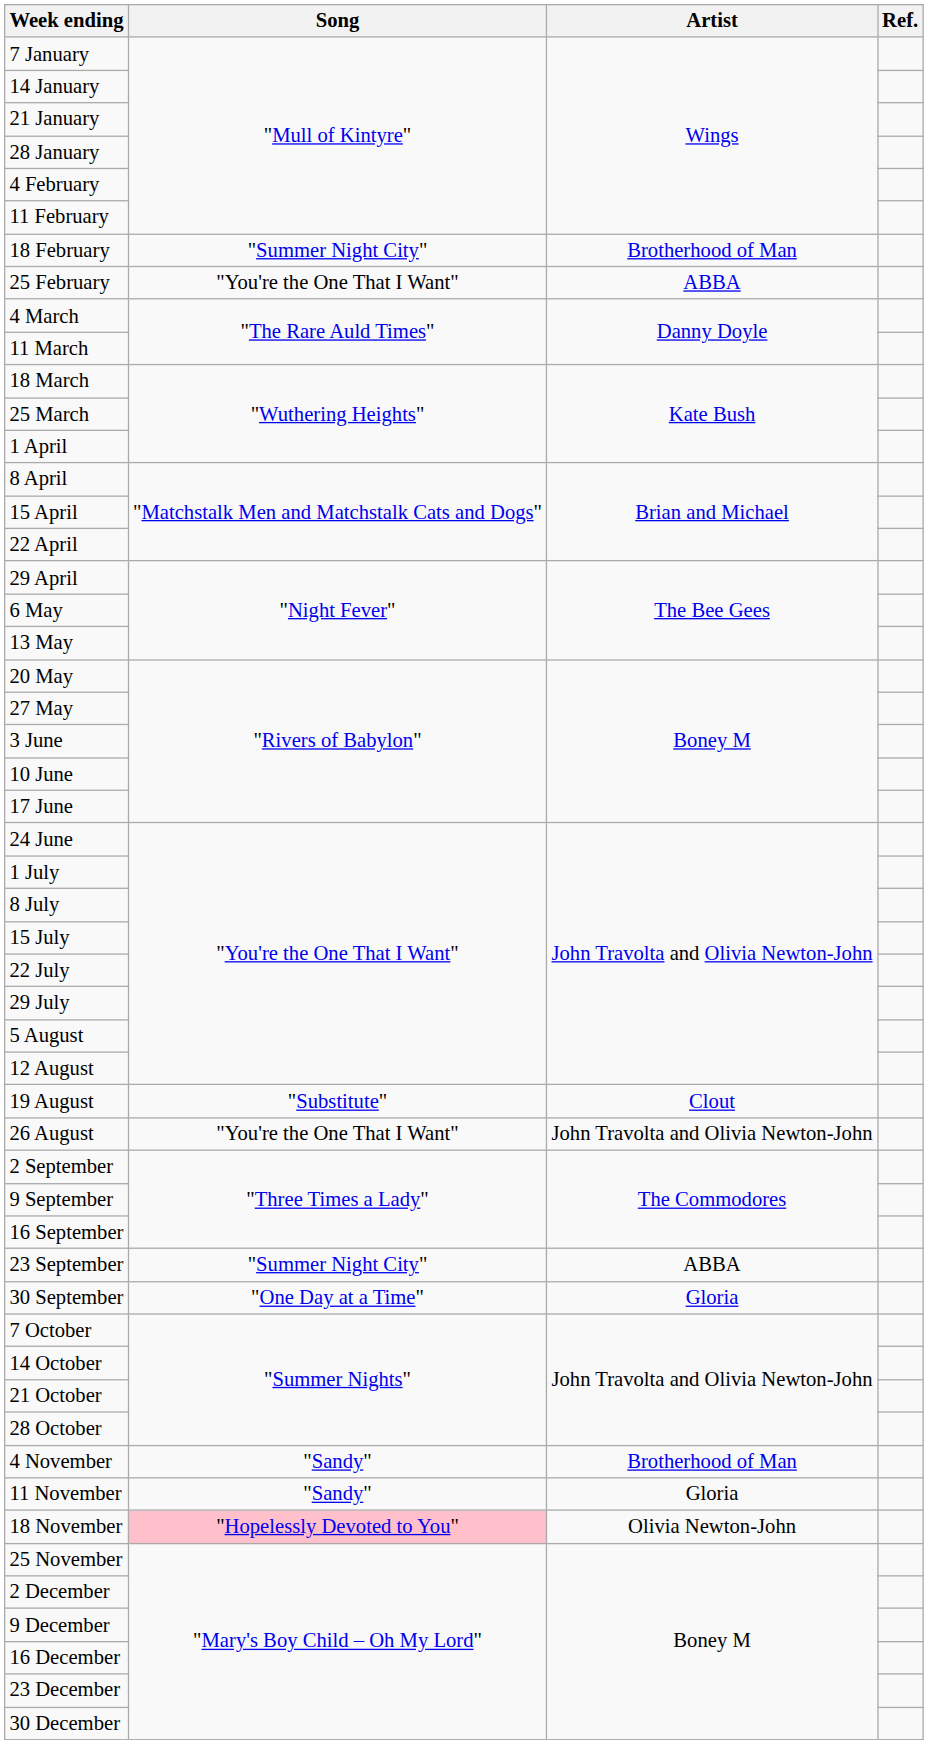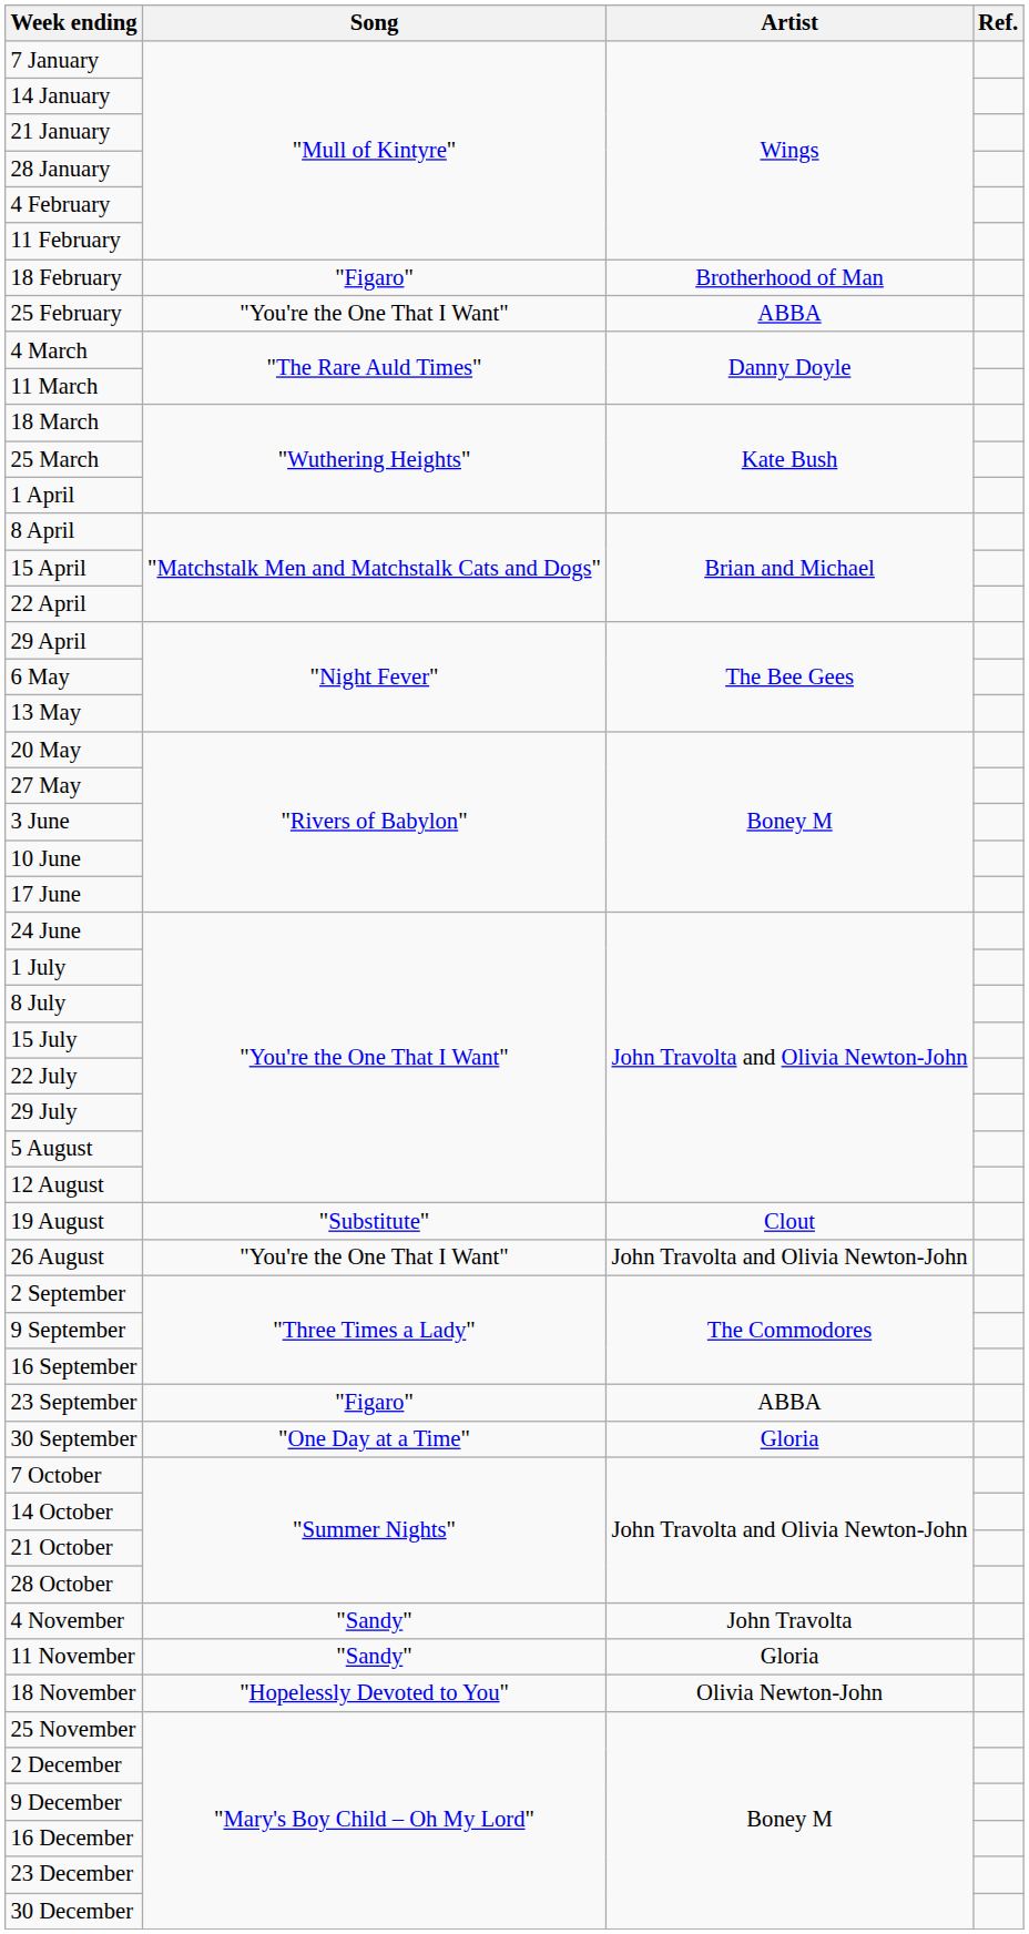 <table class="wikitable">
 <tr>
 <th>Week ending</th>
 <th>Song</th>
 <th>Artist</th>
 <th>Ref.</th>
 </tr>
 <tr>
 <td>7 January</td>
 <td rowspan="6" align="center">"<a href='#'>Mull of Kintyre</a>"</td>
 <td rowspan="6" align="center"><a href='#'>Wings</a></td>
 <td></td>
 </tr>
 <tr>
 <td>14 January</td>
 <td></td>
 </tr>
 <tr>
 <td>21 January</td>
 <td></td>
 </tr>
 <tr>
 <td>28 January</td>
 <td></td>
 </tr>
 <tr>
 <td>4 February</td>
 <td></td>
 </tr>
 <tr>
 <td>11 February</td>
 <td></td>
 </tr>
 <tr>
 <td>18 February</td>
-<td align="center">"<a href='#'>Summer Night City</a>"</td>
+<td align="center">"<a href='#'>Figaro</a>"</td>
 <td align="center"><a href='#'>Brotherhood of Man</a></td>
 <td></td>
 </tr>
 <tr>
 <td>25 February</td>
 <td align="center">"You're the One That I Want"</td>
 <td align="center"><a href='#'>ABBA</a></td>
 <td></td>
 </tr>
 <tr>
 <td>4 March</td>
 <td rowspan="2" align="center">"<a href='#'>The Rare Auld Times</a>"</td>
 <td rowspan="2" align="center"><a href='#'>Danny Doyle</a></td>
 <td></td>
 </tr>
 <tr>
 <td>11 March</td>
 <td></td>
 </tr>
 <tr>
 <td>18 March</td>
 <td rowspan="3" align="center">"<a href='#'>Wuthering Heights</a>"</td>
 <td rowspan="3" align="center"><a href='#'>Kate Bush</a></td>
 <td></td>
 </tr>
 <tr>
 <td>25 March</td>
 <td></td>
 </tr>
 <tr>
 <td>1 April</td>
 <td></td>
 </tr>
 <tr>
 <td>8 April</td>
 <td rowspan="3" align="center">"<a href='#'>Matchstalk Men and Matchstalk Cats and Dogs</a>"</td>
 <td rowspan="3" align="center"><a href='#'>Brian and Michael</a></td>
 <td></td>
 </tr>
 <tr>
 <td>15 April</td>
 <td></td>
 </tr>
 <tr>
 <td>22 April</td>
 <td></td>
 </tr>
 <tr>
 <td>29 April</td>
 <td rowspan="3" align="center">"<a href='#'>Night Fever</a>"</td>
 <td rowspan="3" align="center"><a href='#'>The Bee Gees</a></td>
 <td></td>
 </tr>
 <tr>
 <td>6 May</td>
 <td></td>
 </tr>
 <tr>
 <td>13 May</td>
 <td></td>
 </tr>
 <tr>
 <td>20 May</td>
 <td rowspan="5" align="center">"<a href='#'>Rivers of Babylon</a>"</td>
 <td rowspan="5" align="center"><a href='#'>Boney M</a></td>
 <td></td>
 </tr>
 <tr>
 <td>27 May</td>
 <td></td>
 </tr>
 <tr>
 <td>3 June</td>
 <td></td>
 </tr>
 <tr>
 <td>10 June</td>
 <td></td>
 </tr>
 <tr>
 <td>17 June</td>
 <td></td>
 </tr>
 <tr>
 <td>24 June</td>
 <td rowspan="8" align="center">"<a href='#'>You're the One That I Want</a>"</td>
 <td rowspan="8" align="center"><a href='#'>John Travolta</a> and <a href='#'>Olivia Newton-John</a></td>
 <td></td>
 </tr>
 <tr>
 <td>1 July</td>
 <td></td>
 </tr>
 <tr>
 <td>8 July</td>
 <td></td>
 </tr>
 <tr>
 <td>15 July</td>
 <td></td>
 </tr>
 <tr>
 <td>22 July</td>
 <td></td>
 </tr>
 <tr>
 <td>29 July</td>
 <td></td>
 </tr>
 <tr>
 <td>5 August</td>
 <td></td>
 </tr>
 <tr>
 <td>12 August</td>
 <td></td>
 </tr>
 <tr>
 <td>19 August</td>
 <td align="center">"<a href='#'>Substitute</a>"</td>
 <td align="center"><a href='#'>Clout</a></td>
 <td></td>
 </tr>
 <tr>
 <td>26 August</td>
 <td align="center">"You're the One That I Want"</td>
 <td align="center">John Travolta and Olivia Newton-John</td>
 <td></td>
 </tr>
 <tr>
 <td>2 September</td>
 <td rowspan="3" align="center">"<a href='#'>Three Times a Lady</a>"</td>
 <td rowspan="3" align="center"><a href='#'>The Commodores</a></td>
 <td></td>
 </tr>
 <tr>
 <td>9 September</td>
 <td></td>
 </tr>
 <tr>
 <td>16 September</td>
 <td></td>
 </tr>
 <tr>
 <td>23 September</td>
-<td align="center">"<a href='#'>Summer Night City</a>"</td>
+<td align="center">"<a href='#'>Figaro</a>"</td>
 <td align="center">ABBA</td>
 <td></td>
 </tr>
 <tr>
 <td>30 September</td>
 <td align="center">"<a href='#'>One Day at a Time</a>"</td>
 <td align="center"><a href='#'>Gloria</a></td>
 <td></td>
 </tr>
 <tr>
 <td>7 October</td>
 <td rowspan="4" align="center">"<a href='#'>Summer Nights</a>"</td>
 <td rowspan="4" align="center">John Travolta and Olivia Newton-John</td>
 <td></td>
 </tr>
 <tr>
 <td>14 October</td>
 <td></td>
 </tr>
 <tr>
 <td>21 October</td>
 <td></td>
 </tr>
 <tr>
 <td>28 October</td>
 <td></td>
 </tr>
 <tr>
 <td>4 November</td>
 <td align="center">"<a href='#'>Sandy</a>"</td>
-<td align="center"><a href='#'>Brotherhood of Man</a></td>
+<td align="center">John Travolta</td>
 <td></td>
 </tr>
 <tr>
 <td>11 November</td>
 <td align="center">"<a href='#'>Sandy</a>"</td>
 <td align="center">Gloria</td>
 <td></td>
 </tr>
 <tr>
 <td>18 November</td>
-<td align="center" style="background: pink;">"<a href='#'>Hopelessly Devoted to You</a>"</td>
+<td align="center">"<a href='#'>Hopelessly Devoted to You</a>"</td>
 <td align="center">Olivia Newton-John</td>
 <td></td>
 </tr>
 <tr>
 <td>25 November</td>
 <td rowspan="6" align="center">"<a href='#'>Mary's Boy Child – Oh My Lord</a>"</td>
 <td rowspan="6" align="center">Boney M</td>
 <td></td>
 </tr>
 <tr>
 <td>2 December</td>
 <td></td>
 </tr>
 <tr>
 <td>9 December</td>
 <td></td>
 </tr>
 <tr>
 <td>16 December</td>
 <td></td>
 </tr>
 <tr>
 <td>23 December</td>
 <td></td>
 </tr>
 <tr>
 <td>30 December</td>
 <td></td>
 </tr>
 </table>
